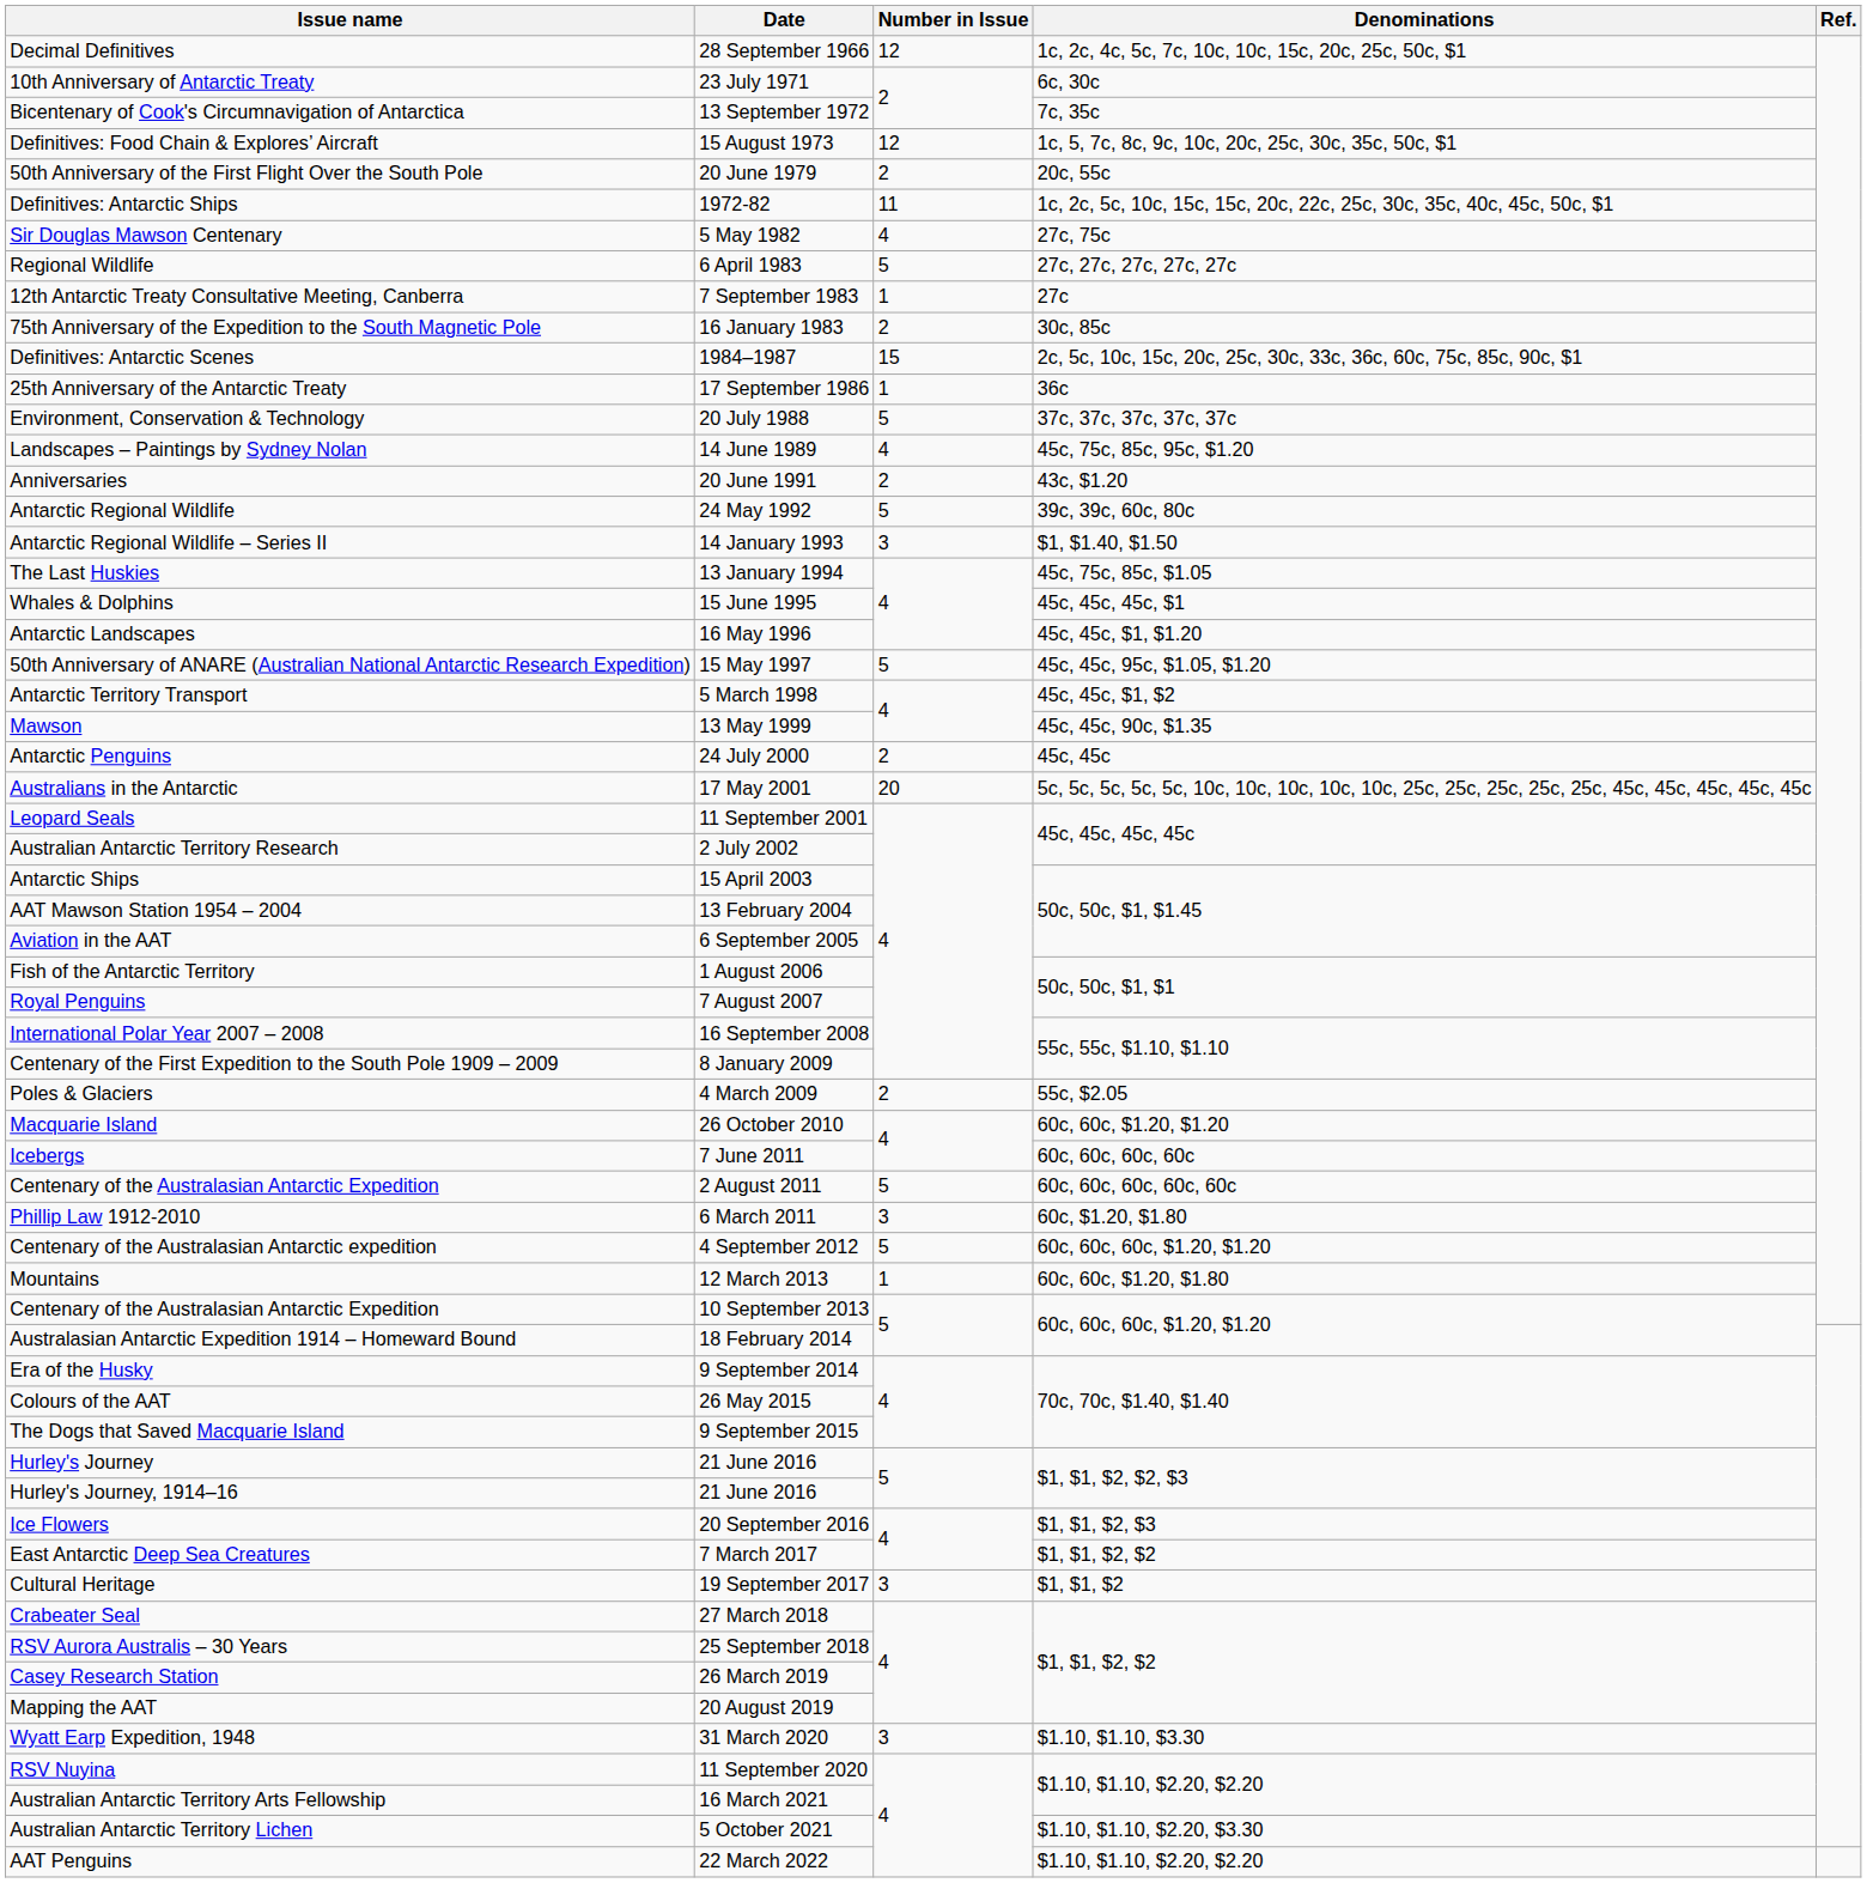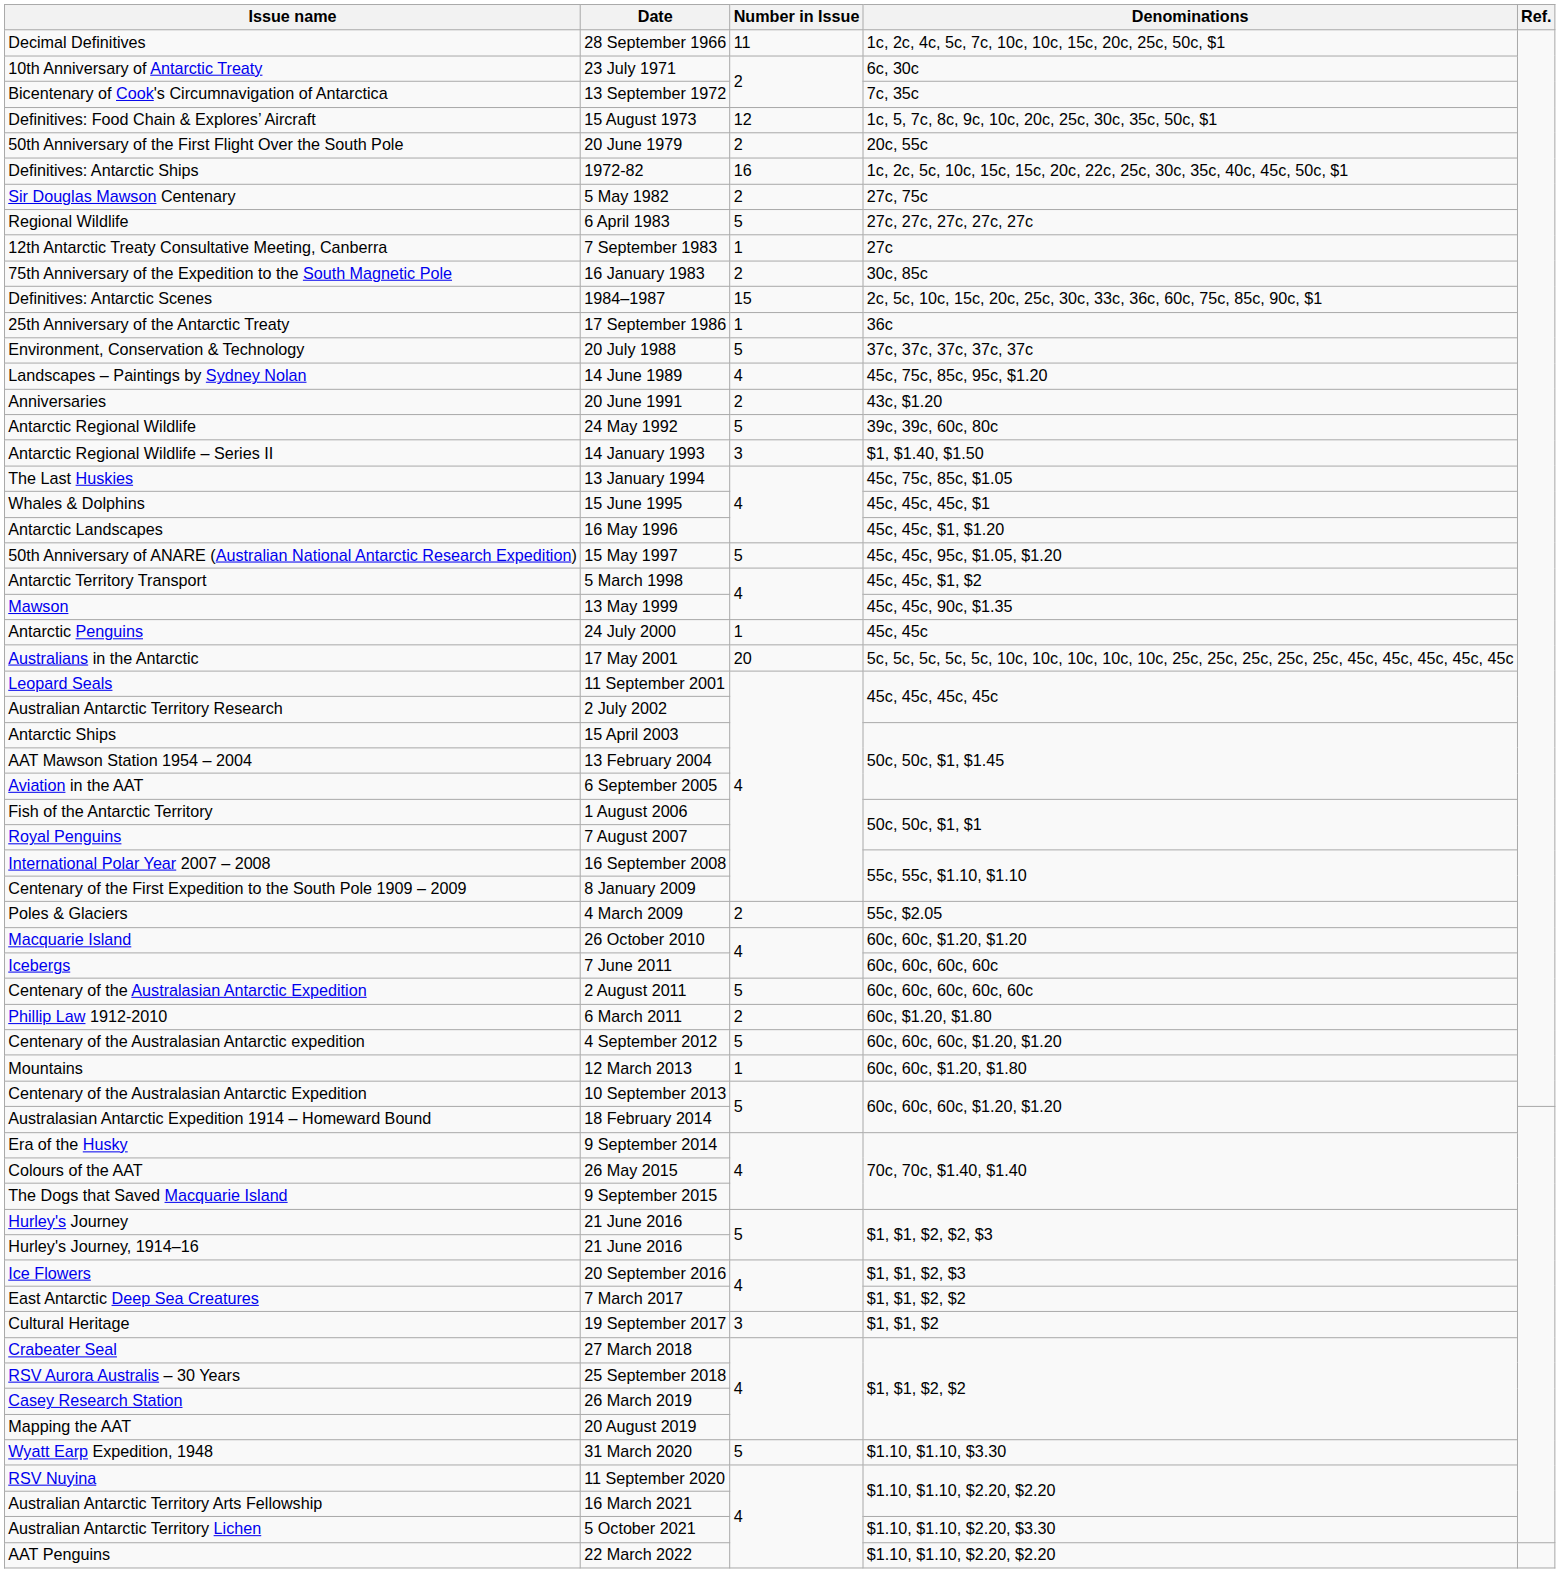 <table class="wikitable">
 <tr>
 <th>Issue name</th>
 <th>Date</th>
 <th>Number in Issue</th>
 <th>Denominations</th>
 <th>Ref.</th>
 </tr>
 <tr>
 <td>Decimal Definitives</td>
 <td>28 September 1966</td>
-<td>12</td>
+<td>11</td>
 <td>1c, 2c, 4c, 5c, 7c, 10c, 10c, 15c, 20c, 25c, 50c, $1</td>
 <td rowspan="42"></td>
 </tr>
 <tr>
 <td>10th Anniversary of <a href='#'>Antarctic Treaty</a></td>
 <td>23 July 1971</td>
 <td rowspan="2">2</td>
 <td>6c, 30c</td>
 </tr>
 <tr>
 <td>Bicentenary of <a href='#'>Cook</a>'s Circumnavigation of Antarctica</td>
 <td>13 September 1972</td>
 <td>7c, 35c</td>
 </tr>
 <tr>
 <td>Definitives: Food Chain & Explores’ Aircraft</td>
 <td>15 August 1973</td>
 <td>12</td>
 <td>1c, 5, 7c, 8c, 9c, 10c, 20c, 25c, 30c, 35c, 50c, $1</td>
 </tr>
 <tr>
 <td>50th Anniversary of the First Flight Over the South Pole</td>
 <td>20 June 1979</td>
 <td>2</td>
 <td>20c, 55c</td>
 </tr>
 <tr>
 <td>Definitives: Antarctic Ships</td>
 <td>1972-82</td>
-<td>11</td>
+<td>16</td>
 <td>1c, 2c, 5c, 10c, 15c, 15c, 20c, 22c, 25c, 30c, 35c, 40c, 45c, 50c, $1</td>
 </tr>
 <tr>
 <td><a href='#'>Sir Douglas Mawson</a> Centenary</td>
 <td>5 May 1982</td>
-<td>4</td>
+<td>2</td>
 <td>27c, 75c</td>
 </tr>
 <tr>
 <td>Regional Wildlife</td>
 <td>6 April 1983</td>
 <td>5</td>
 <td>27c, 27c, 27c, 27c, 27c</td>
 </tr>
 <tr>
 <td>12th Antarctic Treaty Consultative Meeting, Canberra</td>
 <td>7 September 1983</td>
 <td>1</td>
 <td>27c</td>
 </tr>
 <tr>
 <td>75th Anniversary of the Expedition to the <a href='#'>South Magnetic Pole</a></td>
 <td>16 January 1983</td>
 <td>2</td>
 <td>30c, 85c</td>
 </tr>
 <tr>
 <td>Definitives: Antarctic Scenes</td>
 <td>1984–1987</td>
 <td>15</td>
 <td>2c, 5c, 10c, 15c, 20c, 25c, 30c, 33c, 36c, 60c, 75c, 85c, 90c, $1</td>
 </tr>
 <tr>
 <td>25th Anniversary of the Antarctic Treaty</td>
 <td>17 September 1986</td>
 <td>1</td>
 <td>36c</td>
 </tr>
 <tr>
 <td>Environment, Conservation & Technology</td>
 <td>20 July 1988</td>
 <td>5</td>
 <td>37c, 37c, 37c, 37c, 37c</td>
 </tr>
 <tr>
 <td>Landscapes – Paintings by <a href='#'>Sydney Nolan</a></td>
 <td>14 June 1989</td>
 <td>4</td>
 <td>45c, 75c, 85c, 95c, $1.20</td>
 </tr>
 <tr>
 <td>Anniversaries</td>
 <td>20 June 1991</td>
 <td>2</td>
 <td>43c, $1.20</td>
 </tr>
 <tr>
 <td>Antarctic Regional Wildlife</td>
 <td>24 May 1992</td>
 <td>5</td>
 <td>39c, 39c, 60c, 80c</td>
 </tr>
 <tr>
 <td>Antarctic Regional Wildlife – Series II</td>
 <td>14 January 1993</td>
 <td>3</td>
 <td>$1, $1.40, $1.50</td>
 </tr>
 <tr>
 <td>The Last <a href='#'>Huskies</a></td>
 <td>13 January 1994</td>
 <td rowspan="3">4</td>
 <td>45c, 75c, 85c, $1.05</td>
 </tr>
 <tr>
 <td>Whales & Dolphins</td>
 <td>15 June 1995</td>
 <td>45c, 45c, 45c, $1</td>
 </tr>
 <tr>
 <td>Antarctic Landscapes</td>
 <td>16 May 1996</td>
 <td>45c, 45c, $1, $1.20</td>
 </tr>
 <tr>
 <td>50th Anniversary of ANARE (<a href='#'>Australian National Antarctic Research Expedition</a>)</td>
 <td>15 May 1997</td>
 <td>5</td>
 <td>45c, 45c, 95c, $1.05, $1.20</td>
 </tr>
 <tr>
 <td>Antarctic Territory Transport</td>
 <td>5 March 1998</td>
 <td rowspan="2">4</td>
 <td>45c, 45c, $1, $2</td>
 </tr>
 <tr>
 <td><a href='#'>Mawson</a></td>
 <td>13 May 1999</td>
 <td>45c, 45c, 90c, $1.35</td>
 </tr>
 <tr>
 <td>Antarctic <a href='#'>Penguins</a></td>
 <td>24 July 2000</td>
-<td>2</td>
+<td>1</td>
 <td>45c, 45c</td>
 </tr>
 <tr>
 <td><a href='#'>Australians</a> in the Antarctic</td>
 <td>17 May 2001</td>
 <td>20</td>
 <td>5c, 5c, 5c, 5c, 5c, 10c, 10c, 10c, 10c, 10c, 25c, 25c, 25c, 25c, 25c, 45c, 45c, 45c, 45c, 45c</td>
 </tr>
 <tr>
 <td><a href='#'>Leopard Seals</a></td>
 <td>11 September 2001</td>
 <td rowspan="9">4</td>
 <td rowspan="2">45c, 45c, 45c, 45c</td>
 </tr>
 <tr>
 <td>Australian Antarctic Territory Research</td>
 <td>2 July 2002</td>
 </tr>
 <tr>
 <td>Antarctic Ships</td>
 <td>15 April 2003</td>
 <td rowspan="3">50c, 50c, $1, $1.45</td>
 </tr>
 <tr>
 <td>AAT Mawson Station 1954 – 2004</td>
 <td>13 February 2004</td>
 </tr>
 <tr>
 <td><a href='#'>Aviation</a> in the AAT</td>
 <td>6 September 2005</td>
 </tr>
 <tr>
 <td>Fish of the Antarctic Territory</td>
 <td>1 August 2006</td>
 <td rowspan="2">50c, 50c, $1, $1</td>
 </tr>
 <tr>
 <td><a href='#'>Royal Penguins</a></td>
 <td>7 August 2007</td>
 </tr>
 <tr>
 <td><a href='#'>International Polar Year</a> 2007 – 2008</td>
 <td>16 September 2008</td>
 <td rowspan="2">55c, 55c, $1.10, $1.10</td>
 </tr>
 <tr>
 <td>Centenary of the First Expedition to the South Pole 1909 – 2009</td>
 <td>8 January 2009</td>
 </tr>
 <tr>
 <td>Poles & Glaciers</td>
 <td>4 March 2009</td>
 <td>2</td>
 <td>55c, $2.05</td>
 </tr>
 <tr>
 <td><a href='#'>Macquarie Island</a></td>
 <td>26 October 2010</td>
 <td rowspan="2">4</td>
 <td>60c, 60c, $1.20, $1.20</td>
 </tr>
 <tr>
 <td><a href='#'>Icebergs</a></td>
 <td>7 June 2011</td>
 <td>60c, 60c, 60c, 60c</td>
 </tr>
 <tr>
 <td>Centenary of the <a href='#'>Australasian Antarctic Expedition</a></td>
 <td>2 August 2011</td>
 <td>5</td>
 <td>60c, 60c, 60c, 60c, 60c</td>
 </tr>
 <tr>
 <td><a href='#'>Phillip Law</a> 1912-2010</td>
 <td>6 March 2011</td>
-<td>3</td>
+<td>2</td>
 <td>60c, $1.20, $1.80</td>
 </tr>
 <tr>
 <td>Centenary of the Australasian Antarctic expedition</td>
 <td>4 September 2012</td>
 <td>5</td>
 <td>60c, 60c, 60c, $1.20, $1.20</td>
 </tr>
 <tr>
 <td>Mountains</td>
 <td>12 March 2013</td>
 <td>1</td>
 <td>60c, 60c, $1.20, $1.80</td>
 </tr>
 <tr>
 <td>Centenary of the Australasian Antarctic Expedition</td>
 <td>10 September 2013</td>
 <td rowspan="2">5</td>
 <td rowspan="2">60c, 60c, 60c, $1.20, $1.20</td>
 </tr>
 <tr>
 <td>Australasian Antarctic Expedition 1914 – Homeward Bound</td>
 <td>18 February 2014</td>
 <td rowspan="17"></td>
 </tr>
 <tr>
 <td>Era of the <a href='#'>Husky</a></td>
 <td>9 September 2014</td>
 <td rowspan="3">4</td>
 <td rowspan="3">70c, 70c, $1.40, $1.40</td>
 </tr>
 <tr>
 <td>Colours of the AAT</td>
 <td>26 May 2015</td>
 </tr>
 <tr>
 <td>The Dogs that Saved <a href='#'>Macquarie Island</a></td>
 <td>9 September 2015</td>
 </tr>
 <tr>
 <td><a href='#'>Hurley's</a> Journey</td>
 <td>21 June 2016</td>
 <td rowspan="2">5</td>
 <td rowspan="2">$1, $1, $2, $2, $3</td>
 </tr>
 <tr>
 <td>Hurley's Journey, 1914–16</td>
 <td>21 June 2016</td>
 </tr>
 <tr>
 <td><a href='#'>Ice Flowers</a></td>
 <td>20 September 2016</td>
 <td rowspan="2">4</td>
 <td>$1, $1, $2, $3</td>
 </tr>
 <tr>
 <td>East Antarctic <a href='#'>Deep Sea Creatures</a></td>
 <td>7 March 2017</td>
 <td>$1, $1, $2, $2</td>
 </tr>
 <tr>
 <td>Cultural Heritage</td>
 <td>19 September 2017</td>
 <td>3</td>
 <td>$1, $1, $2</td>
 </tr>
 <tr>
 <td><a href='#'>Crabeater Seal</a></td>
 <td>27 March 2018</td>
 <td rowspan="4">4</td>
 <td rowspan="4">$1, $1, $2, $2</td>
 </tr>
 <tr>
 <td><a href='#'>RSV Aurora Australis</a> – 30 Years</td>
 <td>25 September 2018</td>
 </tr>
 <tr>
 <td><a href='#'>Casey Research Station</a></td>
 <td>26 March 2019</td>
 </tr>
 <tr>
 <td>Mapping the AAT</td>
 <td>20 August 2019</td>
 </tr>
 <tr>
 <td><a href='#'>Wyatt Earp</a> Expedition, 1948</td>
 <td>31 March 2020</td>
-<td>3</td>
+<td>5</td>
 <td>$1.10, $1.10, $3.30</td>
 </tr>
 <tr>
 <td><a href='#'>RSV Nuyina</a></td>
 <td>11 September 2020</td>
 <td rowspan="4">4</td>
 <td rowspan="2">$1.10, $1.10, $2.20, $2.20</td>
 </tr>
 <tr>
 <td>Australian Antarctic Territory Arts Fellowship</td>
 <td>16 March 2021</td>
 </tr>
 <tr>
 <td>Australian Antarctic Territory <a href='#'>Lichen</a></td>
 <td>5 October 2021</td>
 <td>$1.10, $1.10, $2.20, $3.30</td>
 </tr>
 <tr>
 <td>AAT Penguins</td>
 <td>22 March 2022</td>
 <td>$1.10, $1.10, $2.20, $2.20</td>
 <td></td>
 </tr>
 </table>
